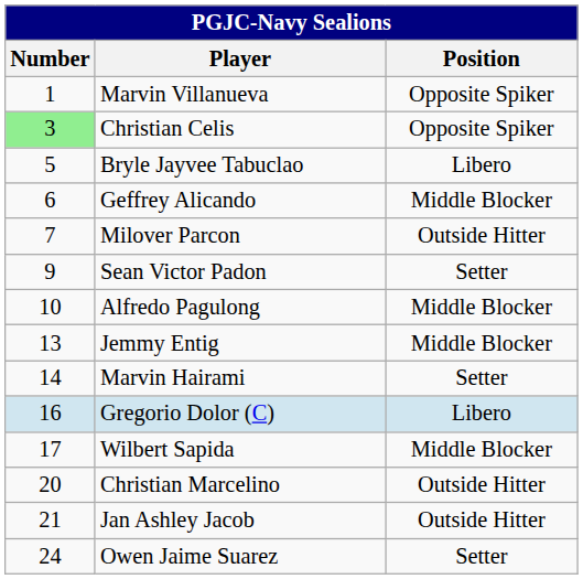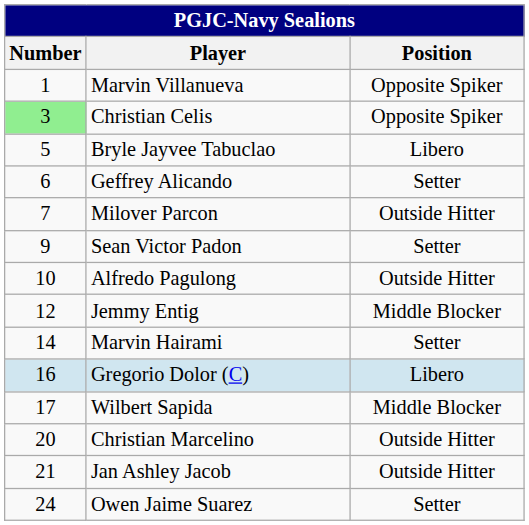 <table class="wikitable sortable" style="text-align:center;">
 <tr>
 <th colspan="5" style= "background:#000080; color:#FFFFFF; text-align:center">PGJC-Navy Sealions</th>
 </tr>
 <tr>
 <th width=3px>Number</th>
 <th width=200px>Player</th>
 <th width=130px>Position</th>
 </tr>
 <tr>
 <td>1</td>
 <td style="text-align: left">Marvin Villanueva</td>
 <td>Opposite Spiker</td>
 </tr>
 <tr>
 <td style="background: lightgreen;">3</td>
 <td style="text-align: left">Christian Celis</td>
 <td>Opposite Spiker</td>
 </tr>
 <tr>
 <td>5</td>
 <td style="text-align: left">Bryle Jayvee Tabuclao</td>
 <td>Libero</td>
 </tr>
 <tr>
 <td>6</td>
 <td style="text-align: left">Geffrey Alicando</td>
-<td>Middle Blocker</td>
+<td>Setter</td>
 </tr>
 <tr>
 <td>7</td>
 <td style="text-align: left">Milover Parcon</td>
 <td>Outside Hitter</td>
 </tr>
 <tr>
 <td>9</td>
 <td style="text-align: left">Sean Victor Padon</td>
 <td>Setter</td>
 </tr>
 <tr>
 <td>10</td>
 <td style="text-align: left">Alfredo Pagulong</td>
-<td>Middle Blocker</td>
+<td>Outside Hitter</td>
 </tr>
 <tr>
-<td>13</td>
+<td>12</td>
 <td style="text-align: left">Jemmy Entig</td>
 <td>Middle Blocker</td>
 </tr>
 <tr>
 <td>14</td>
 <td style="text-align: left">Marvin Hairami</td>
 <td>Setter</td>
 </tr>
 <tr bgcolor=#D0E6F>
 <td>16</td>
 <td style="text-align: left">Gregorio Dolor (<a href='#'>C</a>)</td>
 <td>Libero</td>
 </tr>
 <tr>
 <td>17</td>
 <td style="text-align: left">Wilbert Sapida</td>
 <td>Middle Blocker</td>
 </tr>
 <tr>
 <td>20</td>
 <td style="text-align: left">Christian Marcelino</td>
 <td>Outside Hitter</td>
 </tr>
 <tr>
 <td>21</td>
 <td style="text-align: left">Jan Ashley Jacob</td>
 <td>Outside Hitter</td>
 </tr>
 <tr>
 <td>24</td>
 <td style="text-align: left">Owen Jaime Suarez</td>
 <td>Setter</td>
 </tr>
 </table>
